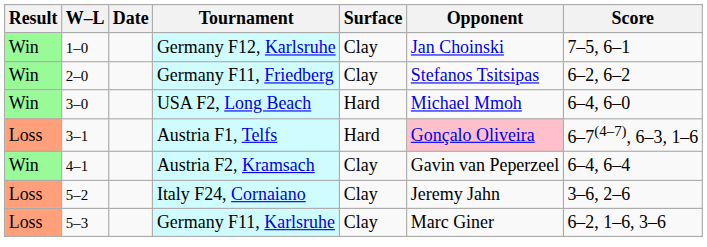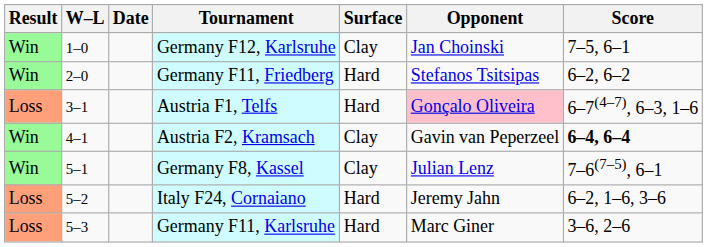 <table class="sortable wikitable">
 <tr>
 <th>Result</th>
 <th class="unsortable">W–L</th>
 <th>Date</th>
 <th>Tournament</th>
 <th>Surface</th>
 <th>Opponent</th>
 <th class="unsortable">Score</th>
 </tr>
 <tr>
 <td bgcolor=98FB98>Win</td>
 <td><small>1–0</small></td>
 <td></td>
 <td style="background:#cffcff;">Germany F12, <a href='#'>Karlsruhe</a></td>
 <td>Clay</td>
 <td> <a href='#'>Jan Choinski</a></td>
 <td>7–5, 6–1</td>
 </tr>
 <tr>
 <td bgcolor=98FB98>Win</td>
 <td><small>2–0</small></td>
 <td></td>
 <td style="background:#cffcff;">Germany F11, <a href='#'>Friedberg</a></td>
-<td>Clay</td>
+<td>Hard</td>
 <td> <a href='#'>Stefanos Tsitsipas</a></td>
 <td>6–2, 6–2</td>
-</tr>
-<tr>
-<td bgcolor=98FB98>Win</td>
-<td><small>3–0</small></td>
-<td></td>
-<td style="background:#cffcff;">USA F2, <a href='#'>Long Beach</a></td>
-<td>Hard</td>
-<td> <a href='#'>Michael Mmoh</a></td>
-<td>6–4, 6–0</td>
 </tr>
 <tr>
 <td bgcolor=FFA07A>Loss</td>
 <td><small>3–1</small></td>
 <td></td>
 <td style="background:#cffcff;">Austria F1, <a href='#'>Telfs</a></td>
 <td>Hard</td>
 <td style="background: pink;"> <a href='#'>Gonçalo Oliveira</a></td>
 <td>6–7<sup>(4–7)</sup>, 6–3, 1–6</td>
 </tr>
 <tr>
 <td bgcolor=98FB98>Win</td>
 <td><small>4–1</small></td>
 <td></td>
 <td style="background:#cffcff;">Austria F2, <a href='#'>Kramsach</a></td>
 <td>Clay</td>
 <td> Gavin van Peperzeel</td>
-<td>6–4, 6–4</td>
+<td><strong>6–4, 6–4</strong></td>
+</tr>
+<tr>
+<td bgcolor=98FB98>Win</td>
+<td><small>5–1</small></td>
+<td></td>
+<td style="background:#cffcff;">Germany F8, <a href='#'>Kassel</a></td>
+<td>Clay</td>
+<td> <a href='#'>Julian Lenz</a></td>
+<td>7–6<sup>(7–5)</sup>, 6–1</td>
 </tr>
 <tr>
 <td bgcolor=FFA07A>Loss</td>
 <td><small>5–2</small></td>
 <td></td>
 <td style="background:#cffcff;">Italy F24, <a href='#'>Cornaiano</a></td>
-<td>Clay</td>
+<td>Hard</td>
 <td> Jeremy Jahn</td>
-<td>3–6, 2–6</td>
+<td>6–2, 1–6, 3–6</td>
 </tr>
 <tr>
 <td bgcolor=FFA07A>Loss</td>
 <td><small>5–3</small></td>
 <td></td>
 <td style="background:#cffcff;">Germany F11, <a href='#'>Karlsruhe</a></td>
-<td>Clay</td>
+<td>Hard</td>
 <td> Marc Giner</td>
-<td>6–2, 1–6, 3–6</td>
+<td>3–6, 2–6</td>
 </tr>
 </table>
